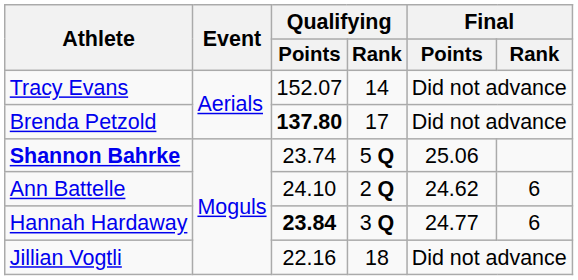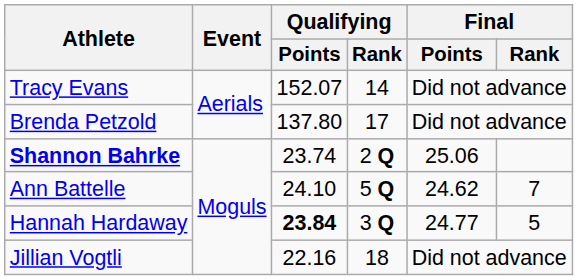 <table class=wikitable style=font-size:90%;text-align:center>
 <tr>
 <th rowspan=2>Athlete</th>
 <th rowspan=2>Event</th>
 <th colspan=2>Qualifying</th>
 <th colspan=2>Final</th>
 </tr>
 <tr style=font-size:95%>
 <th>Points</th>
 <th>Rank</th>
 <th>Points</th>
 <th>Rank</th>
 </tr>
 <tr>
 <td align=left><a href='#'>Tracy Evans</a></td>
 <td align=left rowspan=2><a href='#'>Aerials</a></td>
 <td>152.07</td>
 <td>14</td>
 <td colspan=2>Did not advance</td>
 </tr>
 <tr>
 <td align=left><a href='#'>Brenda Petzold</a></td>
-<td><strong>137.80</strong></td>
+<td>137.80</td>
 <td>17</td>
 <td colspan=2>Did not advance</td>
 </tr>
 <tr>
 <td align=left><strong><a href='#'>Shannon Bahrke</a></strong></td>
 <td align=left rowspan=4><a href='#'>Moguls</a></td>
 <td>23.74</td>
-<td>5 <strong>Q</strong></td>
+<td>2 <strong>Q</strong></td>
 <td>25.06</td>
 <td></td>
 </tr>
 <tr>
 <td align=left><a href='#'>Ann Battelle</a></td>
 <td>24.10</td>
-<td>2 <strong>Q</strong></td>
+<td>5 <strong>Q</strong></td>
 <td>24.62</td>
-<td>6</td>
+<td>7</td>
 </tr>
 <tr>
 <td align=left><a href='#'>Hannah Hardaway</a></td>
 <td><strong>23.84</strong></td>
 <td>3 <strong>Q</strong></td>
 <td>24.77</td>
-<td>6</td>
+<td>5</td>
 </tr>
 <tr>
 <td align=left><a href='#'>Jillian Vogtli</a></td>
 <td>22.16</td>
 <td>18</td>
 <td colspan=2>Did not advance</td>
 </tr>
 </table>
